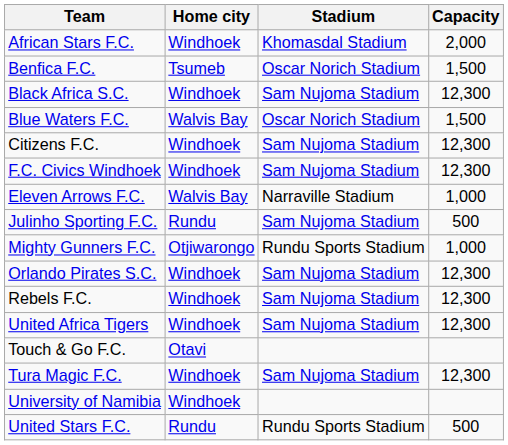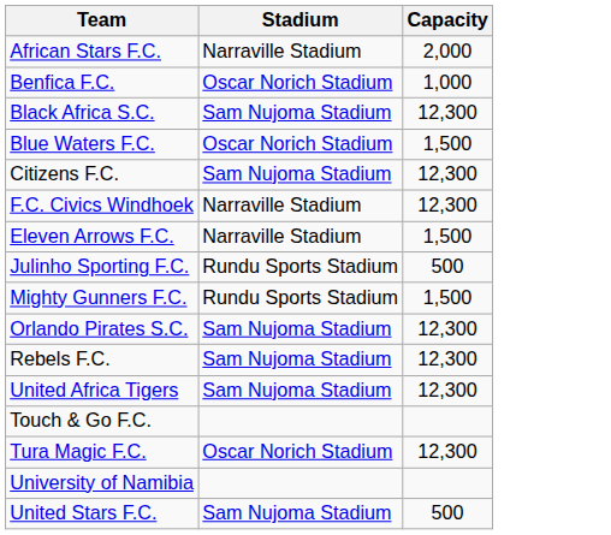 <table class="wikitable sortable">
 <tr>
 <th>Team</th>
-<th>Home city</th>
 <th>Stadium</th>
 <th>Capacity</th>
 </tr>
 <tr>
 <td><a href='#'>African Stars F.C.</a></td>
-<td><a href='#'>Windhoek</a></td>
-<td><a href='#'>Khomasdal Stadium</a></td>
+<td>Narraville Stadium</td>
 <td align="center">2,000</td>
 </tr>
 <tr>
 <td><a href='#'>Benfica F.C.</a></td>
-<td><a href='#'>Tsumeb</a></td>
 <td><a href='#'>Oscar Norich Stadium</a></td>
-<td align="center">1,500</td>
+<td align="center">1,000</td>
 </tr>
 <tr>
 <td><a href='#'>Black Africa S.C.</a></td>
-<td><a href='#'>Windhoek</a></td>
 <td><a href='#'>Sam Nujoma Stadium</a></td>
 <td align="center">12,300</td>
 </tr>
 <tr>
 <td><a href='#'>Blue Waters F.C.</a></td>
-<td><a href='#'>Walvis Bay</a></td>
 <td><a href='#'>Oscar Norich Stadium</a></td>
 <td align="center">1,500</td>
 </tr>
 <tr>
 <td>Citizens F.C.</td>
-<td><a href='#'>Windhoek</a></td>
 <td><a href='#'>Sam Nujoma Stadium</a></td>
 <td align="center">12,300</td>
 </tr>
 <tr>
 <td><a href='#'>F.C. Civics Windhoek</a></td>
-<td><a href='#'>Windhoek</a></td>
-<td><a href='#'>Sam Nujoma Stadium</a></td>
+<td>Narraville Stadium</td>
 <td align="center">12,300</td>
 </tr>
 <tr>
 <td><a href='#'>Eleven Arrows F.C.</a></td>
-<td><a href='#'>Walvis Bay</a></td>
 <td>Narraville Stadium</td>
-<td align="center">1,000</td>
+<td align="center">1,500</td>
 </tr>
 <tr>
 <td><a href='#'>Julinho Sporting F.C.</a></td>
-<td><a href='#'>Rundu</a></td>
-<td><a href='#'>Sam Nujoma Stadium</a></td>
+<td>Rundu Sports Stadium</td>
 <td align="center">500</td>
 </tr>
 <tr>
 <td><a href='#'>Mighty Gunners F.C.</a></td>
-<td><a href='#'>Otjiwarongo</a></td>
 <td>Rundu Sports Stadium</td>
-<td align="center">1,000</td>
+<td align="center">1,500</td>
 </tr>
 <tr>
 <td><a href='#'>Orlando Pirates S.C.</a></td>
-<td><a href='#'>Windhoek</a></td>
 <td><a href='#'>Sam Nujoma Stadium</a></td>
 <td align="center">12,300</td>
 </tr>
 <tr>
 <td>Rebels F.C.</td>
-<td><a href='#'>Windhoek</a></td>
 <td><a href='#'>Sam Nujoma Stadium</a></td>
 <td align="center">12,300</td>
 </tr>
 <tr>
 <td><a href='#'>United Africa Tigers</a></td>
-<td><a href='#'>Windhoek</a></td>
 <td><a href='#'>Sam Nujoma Stadium</a></td>
 <td align="center">12,300</td>
 </tr>
 <tr>
 <td>Touch & Go F.C.</td>
-<td><a href='#'>Otavi</a></td>
 <td></td>
 <td></td>
 </tr>
 <tr>
 <td><a href='#'>Tura Magic F.C.</a></td>
-<td><a href='#'>Windhoek</a></td>
-<td><a href='#'>Sam Nujoma Stadium</a></td>
+<td><a href='#'>Oscar Norich Stadium</a></td>
 <td align="center">12,300</td>
 </tr>
 <tr>
 <td><a href='#'>University of Namibia</a></td>
-<td><a href='#'>Windhoek</a></td>
 <td></td>
 <td></td>
 </tr>
 <tr>
 <td><a href='#'>United Stars F.C.</a></td>
-<td><a href='#'>Rundu</a></td>
-<td>Rundu Sports Stadium</td>
+<td><a href='#'>Sam Nujoma Stadium</a></td>
 <td align="center">500</td>
 </tr>
 </table>
